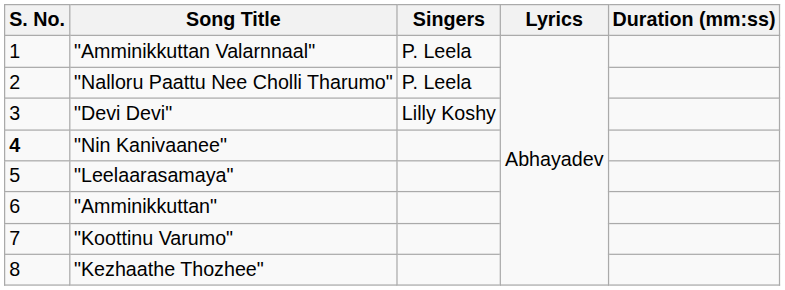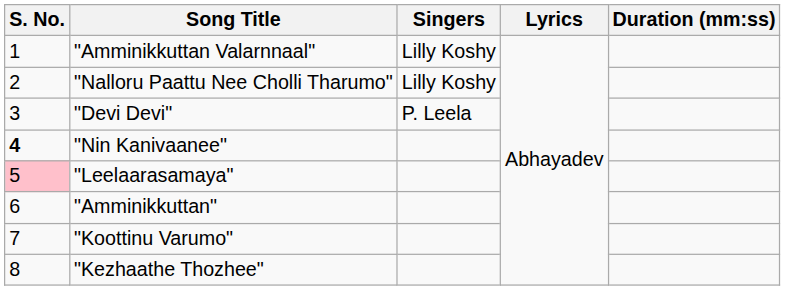 <table class="wikitable">
 <tr>
 <th>S. No.</th>
 <th>Song Title</th>
 <th>Singers</th>
 <th>Lyrics</th>
 <th>Duration (mm:ss)</th>
 </tr>
 <tr>
 <td>1</td>
 <td>"Amminikkuttan Valarnnaal"</td>
-<td>P. Leela</td>
+<td>Lilly Koshy</td>
 <td rowspan=8>Abhayadev</td>
 <td></td>
 </tr>
 <tr>
 <td>2</td>
 <td>"Nalloru Paattu Nee Cholli Tharumo"</td>
-<td>P. Leela</td>
+<td>Lilly Koshy</td>
 <td></td>
 </tr>
 <tr>
 <td>3</td>
 <td>"Devi Devi"</td>
-<td>Lilly Koshy</td>
+<td>P. Leela</td>
 <td></td>
 </tr>
 <tr>
 <td><strong>4</strong></td>
 <td>"Nin Kanivaanee"</td>
 <td></td>
 <td></td>
 </tr>
 <tr>
-<td>5</td>
+<td style="background: pink;">5</td>
 <td>"Leelaarasamaya"</td>
 <td></td>
 <td></td>
 </tr>
 <tr>
 <td>6</td>
 <td>"Amminikkuttan"</td>
 <td></td>
 <td></td>
 </tr>
 <tr>
 <td>7</td>
 <td>"Koottinu Varumo"</td>
 <td></td>
 <td></td>
 </tr>
 <tr>
 <td>8</td>
 <td>"Kezhaathe Thozhee"</td>
 <td></td>
 <td></td>
 </tr>
 </table>
